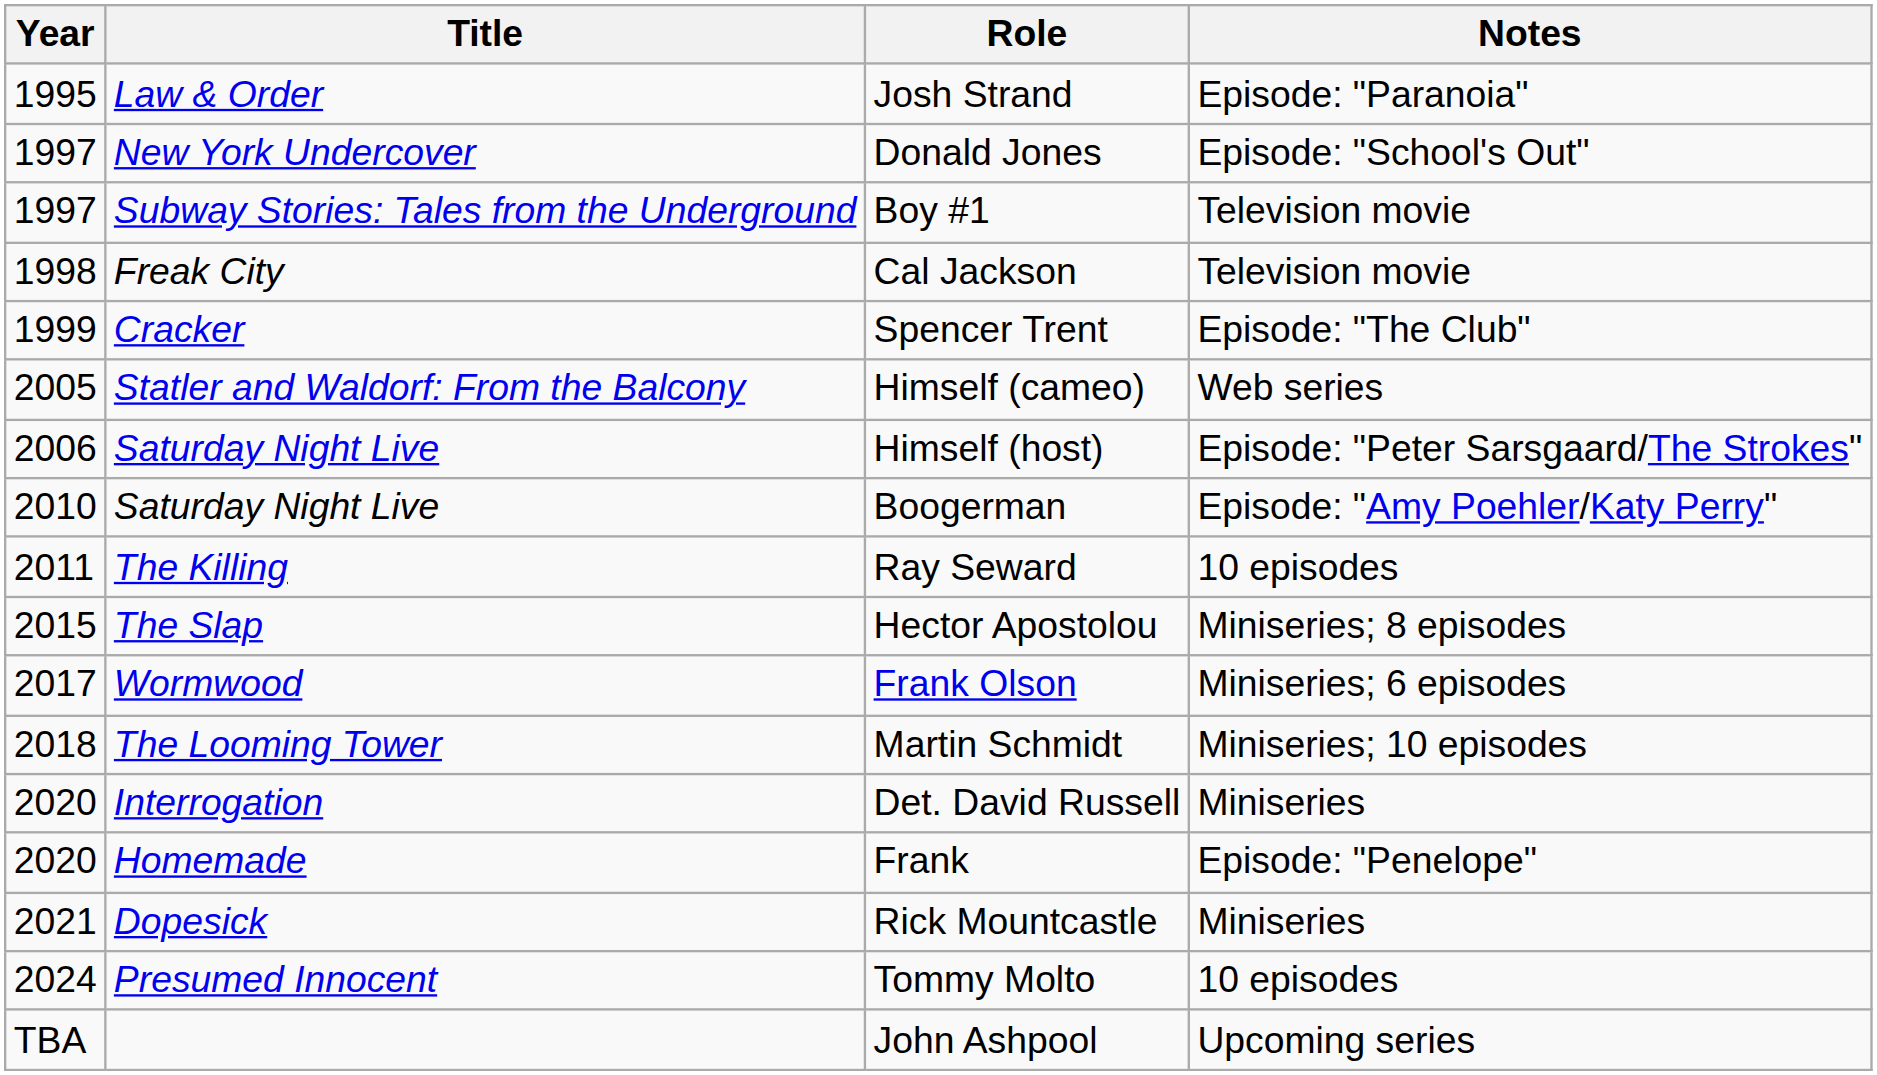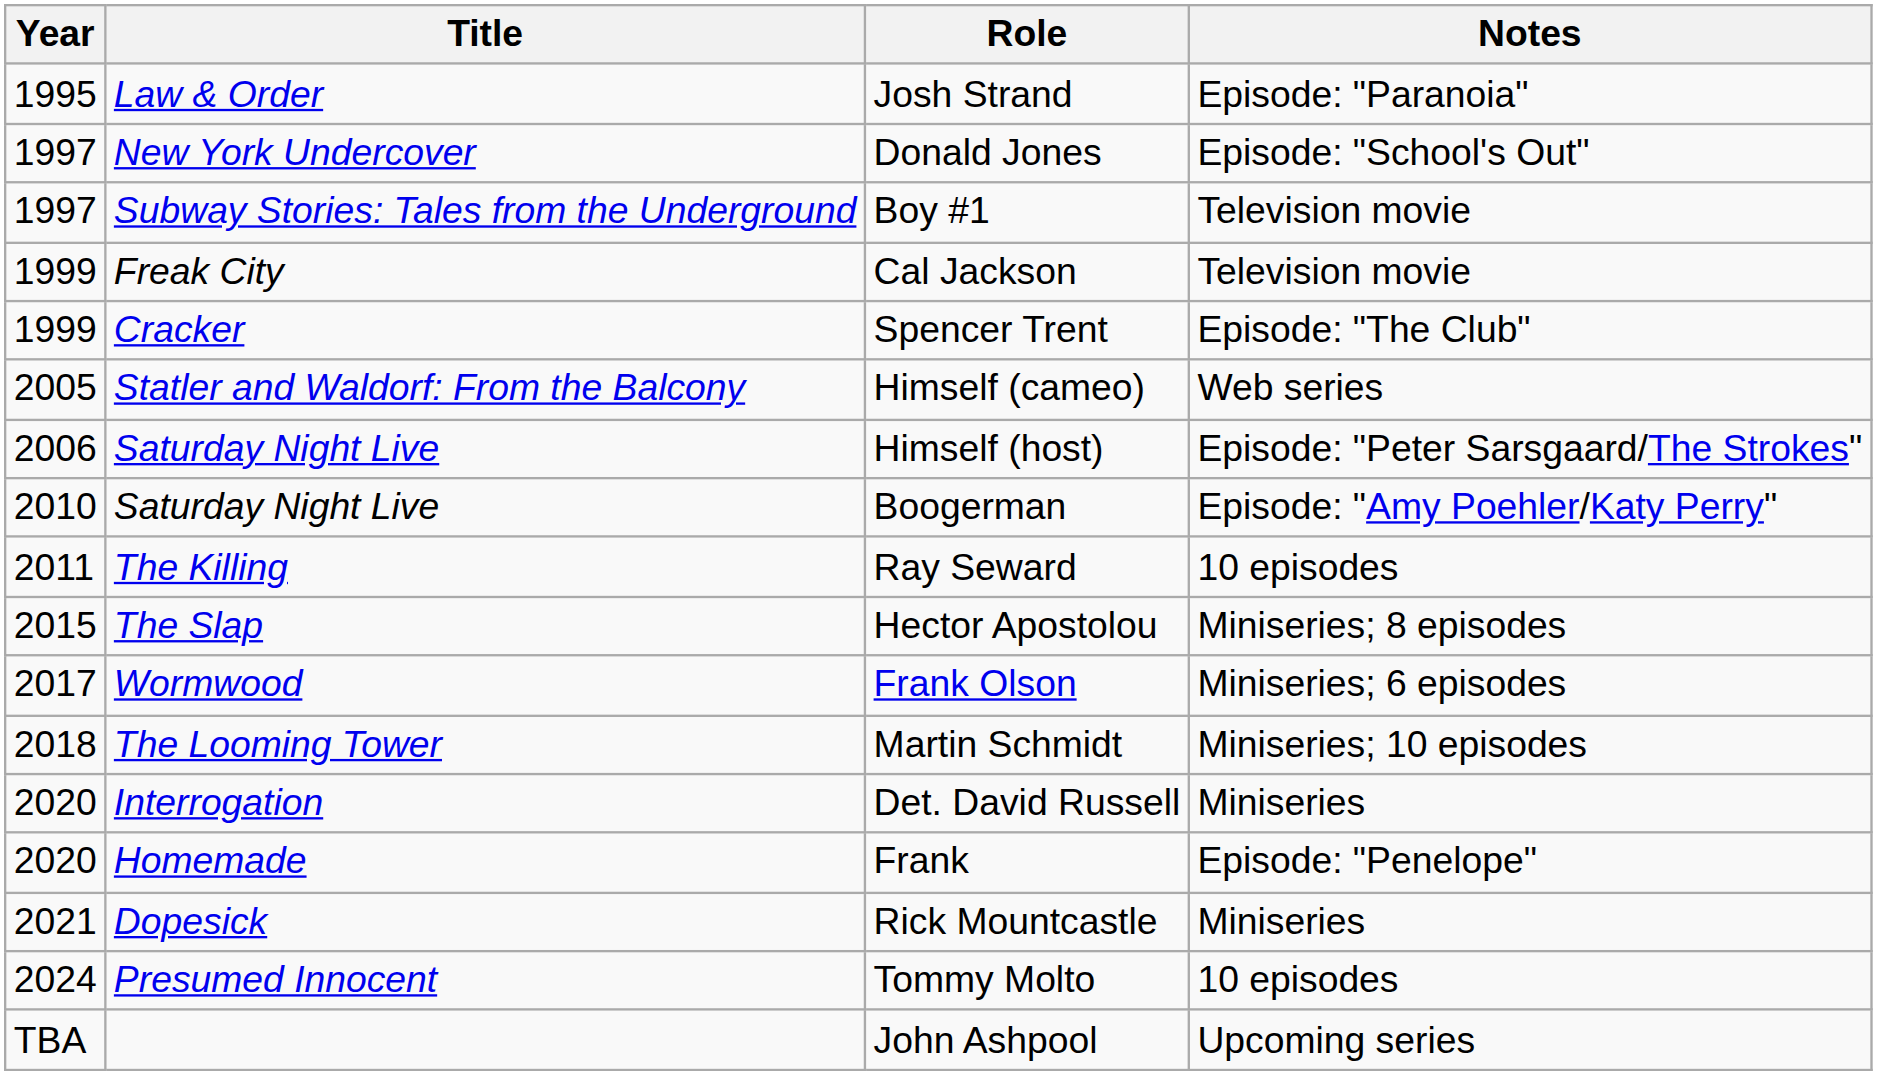 <table class="wikitable sortable">
 <tr>
 <th>Year</th>
 <th>Title</th>
 <th>Role</th>
 <th class=unsortable>Notes</th>
 </tr>
 <tr>
 <td>1995</td>
 <td><em><a href='#'>Law & Order</a></em></td>
 <td>Josh Strand</td>
 <td>Episode: "Paranoia"</td>
 </tr>
 <tr>
 <td>1997</td>
 <td><em><a href='#'>New York Undercover</a></em></td>
 <td>Donald Jones</td>
 <td>Episode: "School's Out"</td>
 </tr>
 <tr>
 <td>1997</td>
 <td><em><a href='#'>Subway Stories: Tales from the Underground</a></em></td>
 <td>Boy #1</td>
 <td>Television movie</td>
 </tr>
 <tr>
-<td>1998</td>
+<td>1999</td>
 <td><em>Freak City</em></td>
 <td>Cal Jackson</td>
 <td>Television movie</td>
 </tr>
 <tr>
 <td>1999</td>
 <td><em><a href='#'>Cracker</a></em></td>
 <td>Spencer Trent</td>
 <td>Episode: "The Club"</td>
 </tr>
 <tr>
 <td>2005</td>
 <td><em><a href='#'>Statler and Waldorf: From the Balcony</a></em></td>
 <td>Himself (cameo)</td>
 <td>Web series</td>
 </tr>
 <tr>
 <td>2006</td>
 <td><em><a href='#'>Saturday Night Live</a></em></td>
 <td>Himself (host)</td>
 <td>Episode: "Peter Sarsgaard/<a href='#'>The Strokes</a>"</td>
 </tr>
 <tr>
 <td>2010</td>
 <td><em>Saturday Night Live</em></td>
 <td>Boogerman</td>
 <td>Episode: "<a href='#'>Amy Poehler</a>/<a href='#'>Katy Perry</a>"</td>
 </tr>
 <tr>
 <td>2011</td>
 <td><em><a href='#'>The Killing</a></em></td>
 <td>Ray Seward</td>
 <td>10 episodes</td>
 </tr>
 <tr>
 <td>2015</td>
 <td><em><a href='#'>The Slap</a></em></td>
 <td>Hector Apostolou</td>
 <td>Miniseries; 8 episodes</td>
 </tr>
 <tr>
 <td>2017</td>
 <td><em><a href='#'>Wormwood</a></em></td>
 <td><a href='#'>Frank Olson</a></td>
 <td>Miniseries; 6 episodes</td>
 </tr>
 <tr>
 <td>2018</td>
 <td><em><a href='#'>The Looming Tower</a></em></td>
 <td>Martin Schmidt</td>
 <td>Miniseries; 10 episodes</td>
 </tr>
 <tr>
 <td>2020</td>
 <td><em><a href='#'>Interrogation</a></em></td>
 <td>Det. David Russell</td>
 <td>Miniseries</td>
 </tr>
 <tr>
 <td>2020</td>
 <td><em><a href='#'>Homemade</a></em></td>
 <td>Frank</td>
 <td>Episode: "Penelope"</td>
 </tr>
 <tr>
 <td>2021</td>
 <td><em><a href='#'>Dopesick</a></em></td>
 <td>Rick Mountcastle</td>
 <td>Miniseries</td>
 </tr>
 <tr>
 <td>2024</td>
 <td><em><a href='#'>Presumed Innocent</a></em></td>
 <td>Tommy Molto</td>
 <td>10 episodes</td>
 </tr>
 <tr>
 <td>TBA</td>
 <td></td>
 <td>John Ashpool</td>
 <td>Upcoming series</td>
 </tr>
 </table>
